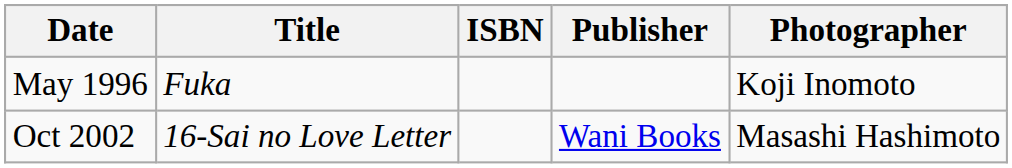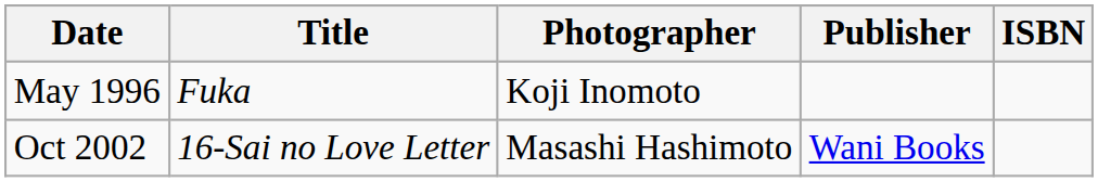 <table class="wikitable">
 <tr>
 <th>Date</th>
 <th>Title</th>
+<th>Photographer</th>
+<th>Publisher</th>
 <th>ISBN</th>
-<th>Publisher</th>
-<th>Photographer</th>
 </tr>
 <tr>
 <td>May 1996</td>
 <td><em>Fuka</em></td>
+<td>Koji Inomoto</td>
 <td></td>
 <td></td>
-<td>Koji Inomoto</td>
 </tr>
 <tr>
 <td>Oct 2002</td>
 <td><em>16-Sai no Love Letter</em></td>
+<td>Masashi Hashimoto</td>
+<td><a href='#'>Wani Books</a></td>
 <td></td>
-<td><a href='#'>Wani Books</a></td>
-<td>Masashi Hashimoto</td>
 </tr>
 </table>
